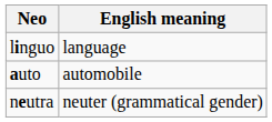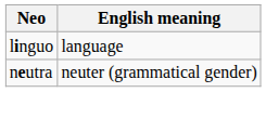 <table class="wikitable" style="margin-left: auto; margin-right: auto; border: none;">
 <tr>
 <th>Neo</th>
 <th>English meaning</th>
 </tr>
 <tr>
 <td>l<strong>i</strong>nguo</td>
 <td>language</td>
 </tr>
 <tr>
-<td><strong>a</strong>uto</td>
-<td>automobile</td>
-</tr>
-<tr>
 <td>n<strong>e</strong>utra</td>
 <td>neuter (grammatical gender)</td>
 </tr>
 </table>
